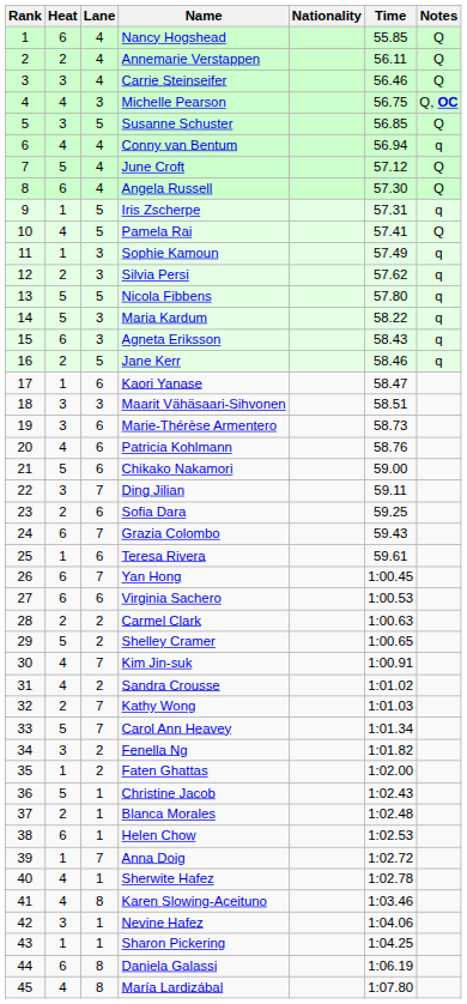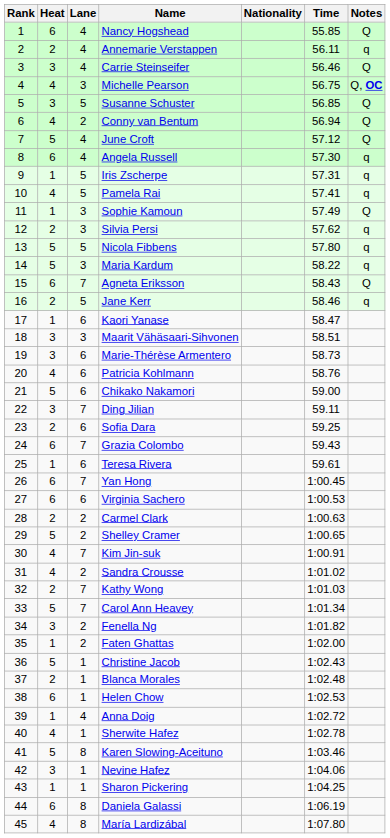 <table class="wikitable sortable" style="text-align:center">
 <tr>
 <th>Rank</th>
 <th>Heat</th>
 <th>Lane</th>
 <th>Name</th>
 <th>Nationality</th>
 <th>Time</th>
 <th>Notes</th>
 </tr>
 <tr bgcolor=#cfc>
 <td>1</td>
 <td>6</td>
 <td>4</td>
 <td align=left><a href='#'>Nancy Hogshead</a></td>
 <td align=left></td>
 <td>55.85</td>
 <td>Q</td>
 </tr>
 <tr bgcolor=#cfc>
 <td>2</td>
 <td>2</td>
 <td>4</td>
 <td align=left><a href='#'>Annemarie Verstappen</a></td>
 <td align=left></td>
 <td>56.11</td>
-<td>Q</td>
+<td>q</td>
 </tr>
 <tr bgcolor=#cfc>
 <td>3</td>
 <td>3</td>
 <td>4</td>
 <td align=left><a href='#'>Carrie Steinseifer</a></td>
 <td align=left></td>
 <td>56.46</td>
 <td>Q</td>
 </tr>
 <tr bgcolor=#cfc>
 <td>4</td>
 <td>4</td>
 <td>3</td>
 <td align=left><a href='#'>Michelle Pearson</a></td>
 <td align=left></td>
 <td>56.75</td>
 <td>Q, <strong><a href='#'>OC</a></strong></td>
 </tr>
 <tr bgcolor=#cfc>
 <td>5</td>
 <td>3</td>
 <td>5</td>
 <td align=left><a href='#'>Susanne Schuster</a></td>
 <td align=left></td>
 <td>56.85</td>
 <td>Q</td>
 </tr>
 <tr bgcolor=#cfc>
 <td>6</td>
 <td>4</td>
-<td>4</td>
+<td>2</td>
 <td align=left><a href='#'>Conny van Bentum</a></td>
 <td align=left></td>
 <td>56.94</td>
-<td>q</td>
+<td>Q</td>
 </tr>
 <tr bgcolor=#cfc>
 <td>7</td>
 <td>5</td>
 <td>4</td>
 <td align=left><a href='#'>June Croft</a></td>
 <td align=left></td>
 <td>57.12</td>
 <td>Q</td>
 </tr>
 <tr bgcolor=#cfc>
 <td>8</td>
 <td>6</td>
 <td>4</td>
 <td align=left><a href='#'>Angela Russell</a></td>
 <td align=left></td>
 <td>57.30</td>
-<td>Q</td>
+<td>q</td>
 </tr>
 <tr bgcolor=e5ffe5>
 <td>9</td>
 <td>1</td>
 <td>5</td>
 <td align=left><a href='#'>Iris Zscherpe</a></td>
 <td align=left></td>
 <td>57.31</td>
 <td>q</td>
 </tr>
 <tr bgcolor=e5ffe5>
 <td>10</td>
 <td>4</td>
 <td>5</td>
 <td align=left><a href='#'>Pamela Rai</a></td>
 <td align=left></td>
 <td>57.41</td>
-<td>Q</td>
+<td>q</td>
 </tr>
 <tr bgcolor=e5ffe5>
 <td>11</td>
 <td>1</td>
 <td>3</td>
 <td align=left><a href='#'>Sophie Kamoun</a></td>
 <td align=left></td>
 <td>57.49</td>
-<td>q</td>
+<td>Q</td>
 </tr>
 <tr bgcolor=e5ffe5>
 <td>12</td>
 <td>2</td>
 <td>3</td>
 <td align=left><a href='#'>Silvia Persi</a></td>
 <td align=left></td>
 <td>57.62</td>
 <td>q</td>
 </tr>
 <tr bgcolor=e5ffe5>
 <td>13</td>
 <td>5</td>
 <td>5</td>
 <td align=left><a href='#'>Nicola Fibbens</a></td>
 <td align=left></td>
 <td>57.80</td>
 <td>q</td>
 </tr>
 <tr bgcolor=e5ffe5>
 <td>14</td>
 <td>5</td>
 <td>3</td>
 <td align=left><a href='#'>Maria Kardum</a></td>
 <td align=left></td>
 <td>58.22</td>
 <td>q</td>
 </tr>
 <tr bgcolor=e5ffe5>
 <td>15</td>
 <td>6</td>
-<td>3</td>
+<td>7</td>
 <td align=left><a href='#'>Agneta Eriksson</a></td>
 <td align=left></td>
 <td>58.43</td>
-<td>q</td>
+<td>Q</td>
 </tr>
 <tr bgcolor=e5ffe5>
 <td>16</td>
 <td>2</td>
 <td>5</td>
 <td align=left><a href='#'>Jane Kerr</a></td>
 <td align=left></td>
 <td>58.46</td>
 <td>q</td>
 </tr>
 <tr>
 <td>17</td>
 <td>1</td>
 <td>6</td>
 <td align=left><a href='#'>Kaori Yanase</a></td>
 <td align=left></td>
 <td>58.47</td>
 <td></td>
 </tr>
 <tr>
 <td>18</td>
 <td>3</td>
 <td>3</td>
 <td align=left><a href='#'>Maarit Vähäsaari-Sihvonen</a></td>
 <td align=left></td>
 <td>58.51</td>
 <td></td>
 </tr>
 <tr>
 <td>19</td>
 <td>3</td>
 <td>6</td>
 <td align=left><a href='#'>Marie-Thérèse Armentero</a></td>
 <td align=left></td>
 <td>58.73</td>
 <td></td>
 </tr>
 <tr>
 <td>20</td>
 <td>4</td>
 <td>6</td>
 <td align=left><a href='#'>Patricia Kohlmann</a></td>
 <td align=left></td>
 <td>58.76</td>
 <td></td>
 </tr>
 <tr>
 <td>21</td>
 <td>5</td>
 <td>6</td>
 <td align=left><a href='#'>Chikako Nakamori</a></td>
 <td align=left></td>
 <td>59.00</td>
 <td></td>
 </tr>
 <tr>
 <td>22</td>
 <td>3</td>
 <td>7</td>
 <td align=left><a href='#'>Ding Jilian</a></td>
 <td align=left></td>
 <td>59.11</td>
 <td></td>
 </tr>
 <tr>
 <td>23</td>
 <td>2</td>
 <td>6</td>
 <td align=left><a href='#'>Sofia Dara</a></td>
 <td align=left></td>
 <td>59.25</td>
 <td></td>
 </tr>
 <tr>
 <td>24</td>
 <td>6</td>
 <td>7</td>
 <td align=left><a href='#'>Grazia Colombo</a></td>
 <td align=left></td>
 <td>59.43</td>
 <td></td>
 </tr>
 <tr>
 <td>25</td>
 <td>1</td>
 <td>6</td>
 <td align=left><a href='#'>Teresa Rivera</a></td>
 <td align=left></td>
 <td>59.61</td>
 <td></td>
 </tr>
 <tr>
 <td>26</td>
 <td>6</td>
 <td>7</td>
 <td align=left><a href='#'>Yan Hong</a></td>
 <td align=left></td>
 <td>1:00.45</td>
 <td></td>
 </tr>
 <tr>
 <td>27</td>
 <td>6</td>
 <td>6</td>
 <td align=left><a href='#'>Virginia Sachero</a></td>
 <td align=left></td>
 <td>1:00.53</td>
 <td></td>
 </tr>
 <tr>
 <td>28</td>
 <td>2</td>
 <td>2</td>
 <td align=left><a href='#'>Carmel Clark</a></td>
 <td align=left></td>
 <td>1:00.63</td>
 <td></td>
 </tr>
 <tr>
 <td>29</td>
 <td>5</td>
 <td>2</td>
 <td align=left><a href='#'>Shelley Cramer</a></td>
 <td align=left></td>
 <td>1:00.65</td>
 <td></td>
 </tr>
 <tr>
 <td>30</td>
 <td>4</td>
 <td>7</td>
 <td align=left><a href='#'>Kim Jin-suk</a></td>
 <td align=left></td>
 <td>1:00.91</td>
 <td></td>
 </tr>
 <tr>
 <td>31</td>
 <td>4</td>
 <td>2</td>
 <td align=left><a href='#'>Sandra Crousse</a></td>
 <td align=left></td>
 <td>1:01.02</td>
 <td></td>
 </tr>
 <tr>
 <td>32</td>
 <td>2</td>
 <td>7</td>
 <td align=left><a href='#'>Kathy Wong</a></td>
 <td align=left></td>
 <td>1:01.03</td>
 <td></td>
 </tr>
 <tr>
 <td>33</td>
 <td>5</td>
 <td>7</td>
 <td align=left><a href='#'>Carol Ann Heavey</a></td>
 <td align=left></td>
 <td>1:01.34</td>
 <td></td>
 </tr>
 <tr>
 <td>34</td>
 <td>3</td>
 <td>2</td>
 <td align=left><a href='#'>Fenella Ng</a></td>
 <td align=left></td>
 <td>1:01.82</td>
 <td></td>
 </tr>
 <tr>
 <td>35</td>
 <td>1</td>
 <td>2</td>
 <td align=left><a href='#'>Faten Ghattas</a></td>
 <td align=left></td>
 <td>1:02.00</td>
 <td></td>
 </tr>
 <tr>
 <td>36</td>
 <td>5</td>
 <td>1</td>
 <td align=left><a href='#'>Christine Jacob</a></td>
 <td align=left></td>
 <td>1:02.43</td>
 <td></td>
 </tr>
 <tr>
 <td>37</td>
 <td>2</td>
 <td>1</td>
 <td align=left><a href='#'>Blanca Morales</a></td>
 <td align=left></td>
 <td>1:02.48</td>
 <td></td>
 </tr>
 <tr>
 <td>38</td>
 <td>6</td>
 <td>1</td>
 <td align=left><a href='#'>Helen Chow</a></td>
 <td align=left></td>
 <td>1:02.53</td>
 <td></td>
 </tr>
 <tr>
 <td>39</td>
 <td>1</td>
-<td>7</td>
+<td>4</td>
 <td align=left><a href='#'>Anna Doig</a></td>
 <td align=left></td>
 <td>1:02.72</td>
 <td></td>
 </tr>
 <tr>
 <td>40</td>
 <td>4</td>
 <td>1</td>
 <td align=left><a href='#'>Sherwite Hafez</a></td>
 <td align=left></td>
 <td>1:02.78</td>
 <td></td>
 </tr>
 <tr>
 <td>41</td>
-<td>4</td>
+<td>5</td>
 <td>8</td>
 <td align=left><a href='#'>Karen Slowing-Aceituno</a></td>
 <td align=left></td>
 <td>1:03.46</td>
 <td></td>
 </tr>
 <tr>
 <td>42</td>
 <td>3</td>
 <td>1</td>
 <td align=left><a href='#'>Nevine Hafez</a></td>
 <td align=left></td>
 <td>1:04.06</td>
 <td></td>
 </tr>
 <tr>
 <td>43</td>
 <td>1</td>
 <td>1</td>
 <td align=left><a href='#'>Sharon Pickering</a></td>
 <td align=left></td>
 <td>1:04.25</td>
 <td></td>
 </tr>
 <tr>
 <td>44</td>
 <td>6</td>
 <td>8</td>
 <td align=left><a href='#'>Daniela Galassi</a></td>
 <td align=left></td>
 <td>1:06.19</td>
 <td></td>
 </tr>
 <tr>
 <td>45</td>
 <td>4</td>
 <td>8</td>
 <td align=left><a href='#'>María Lardizábal</a></td>
 <td align=left></td>
 <td>1:07.80</td>
 <td></td>
 </tr>
 </table>
